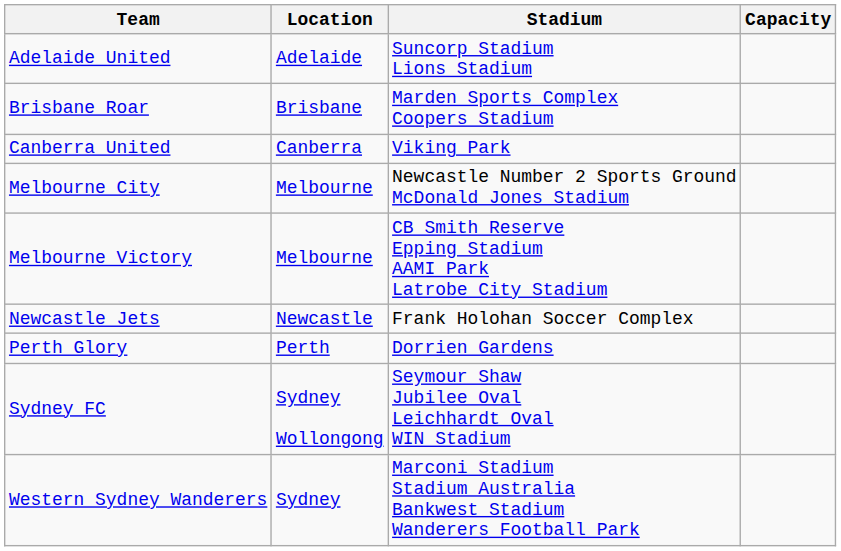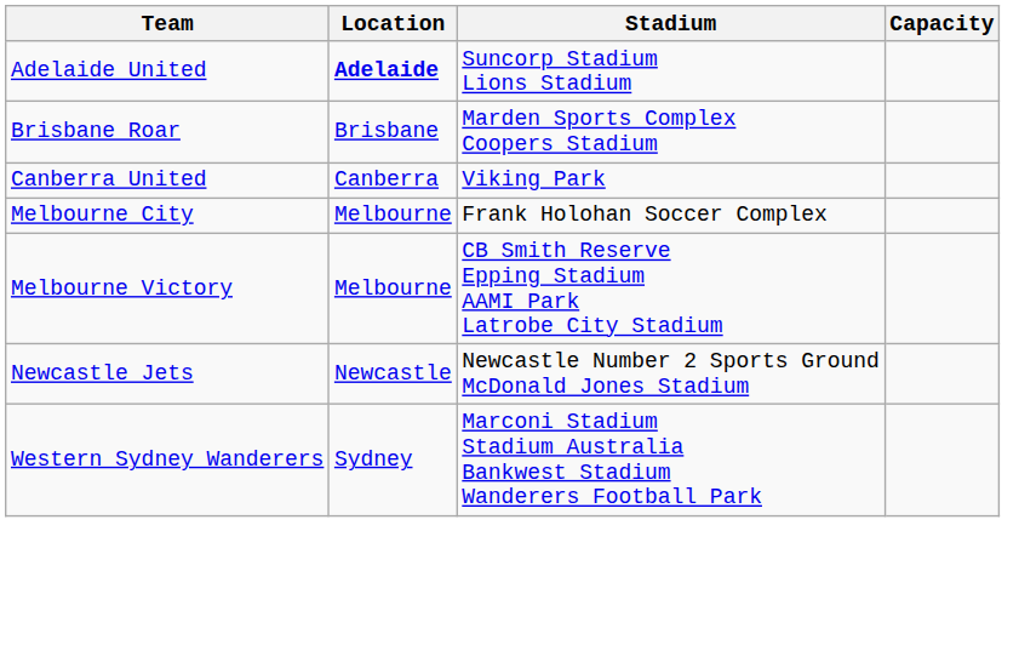 <table class="wikitable">
 <tr>
 <th>Team</th>
 <th>Location</th>
 <th>Stadium</th>
 <th>Capacity</th>
 </tr>
 <tr>
 <td><a href='#'>Adelaide United</a></td>
-<td><a href='#'>Adelaide</a></td>
+<td><strong><a href='#'>Adelaide</a></strong></td>
 <td><a href='#'>Suncorp Stadium</a><br><a href='#'>Lions Stadium</a></td>
 <td style="text-align:center;"><br></td>
 </tr>
 <tr>
 <td><a href='#'>Brisbane Roar</a></td>
 <td><a href='#'>Brisbane</a></td>
 <td><a href='#'>Marden Sports Complex</a><br><a href='#'>Coopers Stadium</a></td>
 <td style="text-align:center;"><br></td>
 </tr>
 <tr>
 <td><a href='#'>Canberra United</a></td>
 <td><a href='#'>Canberra</a></td>
 <td><a href='#'>Viking Park</a></td>
 <td style="text-align:center;"></td>
 </tr>
 <tr>
 <td><a href='#'>Melbourne City</a></td>
 <td><a href='#'>Melbourne</a></td>
-<td>Newcastle Number 2 Sports Ground<br><a href='#'>McDonald Jones Stadium</a></td>
+<td>Frank Holohan Soccer Complex</td>
 <td style="text-align:center;"></td>
 </tr>
 <tr>
 <td><a href='#'>Melbourne Victory</a></td>
 <td><a href='#'>Melbourne</a></td>
 <td><a href='#'>CB Smith Reserve</a><br><a href='#'>Epping Stadium</a><br><a href='#'>AAMI Park</a><br><a href='#'>Latrobe City Stadium</a></td>
 <td style="text-align:center;"><br><br><br></td>
 </tr>
 <tr>
 <td><a href='#'>Newcastle Jets</a></td>
 <td><a href='#'>Newcastle</a></td>
-<td>Frank Holohan Soccer Complex</td>
+<td>Newcastle Number 2 Sports Ground<br><a href='#'>McDonald Jones Stadium</a></td>
 <td style="text-align:center;"><br></td>
-</tr>
-<tr>
-<td><a href='#'>Perth Glory</a></td>
-<td><a href='#'>Perth</a></td>
-<td><a href='#'>Dorrien Gardens</a></td>
-<td style="text-align:center;"></td>
-</tr>
-<tr>
-<td><a href='#'>Sydney FC</a></td>
-<td><br><a href='#'>Sydney</a><br><br><a href='#'>Wollongong</a></td>
-<td><a href='#'>Seymour Shaw</a><br><a href='#'>Jubilee Oval</a><br><a href='#'>Leichhardt Oval</a><br><a href='#'>WIN Stadium</a></td>
-<td style="text-align:center;"><br><br><br></td>
 </tr>
 <tr>
 <td><a href='#'>Western Sydney Wanderers</a></td>
 <td><a href='#'>Sydney</a></td>
 <td><a href='#'>Marconi Stadium</a><br><a href='#'>Stadium Australia</a><br><a href='#'>Bankwest Stadium</a><br><a href='#'>Wanderers Football Park</a></td>
 <td style="text-align:center;"><br><br><br></td>
 </tr>
 </table>
